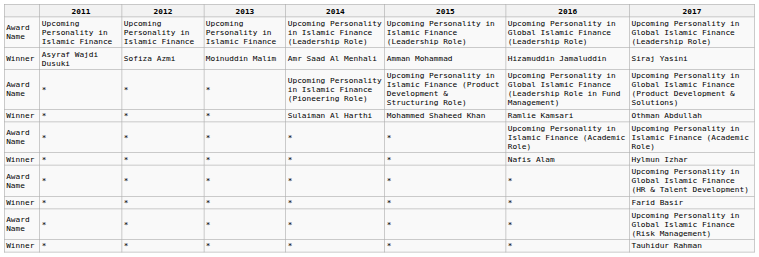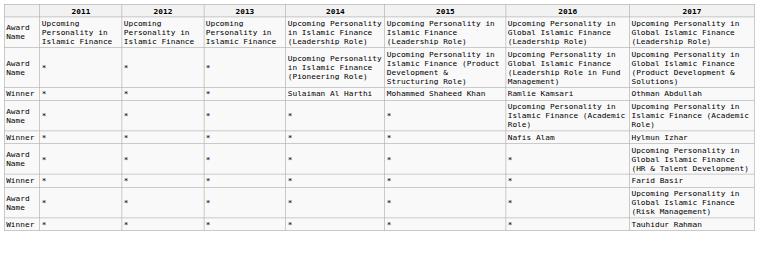 <table class="wikitable">
 <tr>
 <th></th>
 <th>2011</th>
 <th>2012</th>
 <th>2013</th>
 <th>2014</th>
 <th>2015</th>
 <th>2016</th>
 <th>2017</th>
 </tr>
 <tr>
 <td>Award Name</td>
 <td>Upcoming Personality in Islamic Finance</td>
 <td>Upcoming Personality in Islamic Finance</td>
 <td>Upcoming Personality in Islamic Finance</td>
 <td>Upcoming Personality in Islamic Finance (Leadership Role)</td>
 <td>Upcoming Personality in Islamic Finance (Leadership Role)</td>
 <td>Upcoming Personality in Global Islamic Finance (Leadership Role)</td>
 <td>Upcoming Personality in Global Islamic Finance (Leadership Role)</td>
-</tr>
-<tr>
-<td>Winner</td>
-<td>Asyraf Wajdi Dusuki</td>
-<td>Sofiza Azmi</td>
-<td>Moinuddin Malim</td>
-<td>Amr Saad Al Menhali</td>
-<td>Amman Mohammad</td>
-<td>Hizamuddin Jamaluddin</td>
-<td>Siraj Yasini</td>
 </tr>
 <tr>
 <td>Award Name</td>
 <td>*</td>
 <td>*</td>
 <td>*</td>
 <td>Upcoming Personality in Islamic Finance (Pioneering Role)</td>
 <td>Upcoming Personality in Islamic Finance (Product Development & Structuring Role)</td>
 <td>Upcoming Personality in Global Islamic Finance (Leadership Role in Fund Management)</td>
 <td>Upcoming Personality in Global Islamic Finance (Product Development & Solutions)</td>
 </tr>
 <tr>
 <td>Winner</td>
 <td>*</td>
 <td>*</td>
 <td>*</td>
 <td>Sulaiman Al Harthi</td>
 <td>Mohammed Shaheed Khan</td>
 <td>Ramlie Kamsari</td>
 <td>Othman Abdullah</td>
 </tr>
 <tr>
 <td>Award Name</td>
 <td>*</td>
 <td>*</td>
 <td>*</td>
 <td>*</td>
 <td>*</td>
 <td>Upcoming Personality in Islamic Finance (Academic Role)</td>
 <td>Upcoming Personality in Islamic Finance (Academic Role)</td>
 </tr>
 <tr>
 <td>Winner</td>
 <td>*</td>
 <td>*</td>
 <td>*</td>
 <td>*</td>
 <td>*</td>
 <td>Nafis Alam</td>
 <td>Hylmun Izhar</td>
 </tr>
 <tr>
 <td>Award Name</td>
 <td>*</td>
 <td>*</td>
 <td>*</td>
 <td>*</td>
 <td>*</td>
 <td>*</td>
 <td>Upcoming Personality in Global Islamic Finance (HR & Talent Development)</td>
 </tr>
 <tr>
 <td>Winner</td>
 <td>*</td>
 <td>*</td>
 <td>*</td>
 <td>*</td>
 <td>*</td>
 <td>*</td>
 <td>Farid Basir</td>
 </tr>
 <tr>
 <td>Award Name</td>
 <td>*</td>
 <td>*</td>
 <td>*</td>
 <td>*</td>
 <td>*</td>
 <td>*</td>
 <td>Upcoming Personality in Global Islamic Finance (Risk Management)</td>
 </tr>
 <tr>
 <td>Winner</td>
 <td>*</td>
 <td>*</td>
 <td>*</td>
 <td>*</td>
 <td>*</td>
 <td>*</td>
 <td>Tauhidur Rahman</td>
 </tr>
 </table>
